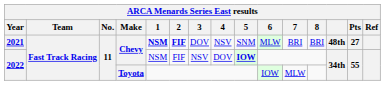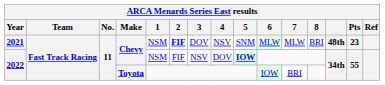 <table class="wikitable" style="text-align:center; font-size:75%">
 <tr>
 <th colspan="15"><a href='#'>ARCA Menards Series East</a> results</th>
 </tr>
 <tr>
 <th>Year</th>
 <th>Team</th>
 <th>No.</th>
 <th>Make</th>
 <th>1</th>
 <th>2</th>
 <th>3</th>
 <th>4</th>
 <th>5</th>
 <th>6</th>
 <th>7</th>
 <th>8</th>
 <th></th>
 <th>Pts</th>
 <th>Ref</th>
 </tr>
 <tr>
 <th><a href='#'>2021</a></th>
 <th rowspan=3><a href='#'>Fast Track Racing</a></th>
 <th rowspan=3>11</th>
 <th rowspan=2><a href='#'>Chevy</a></th>
-<td><strong><a href='#'>NSM</a></strong></td>
+<td><a href='#'>NSM</a></td>
 <td><strong><a href='#'>FIF</a></strong></td>
 <td><a href='#'>DOV</a></td>
 <td><a href='#'>NSV</a></td>
 <td><a href='#'>SNM</a></td>
 <td style="background:#DFFFDF;"><a href='#'>MLW</a><br></td>
-<td><a href='#'>BRI</a></td>
+<td><a href='#'>MLW</a></td>
 <td><a href='#'>BRI</a></td>
 <th>48th</th>
-<th>27</th>
+<th>23</th>
 <th></th>
 </tr>
 <tr>
 <th rowspan=2><a href='#'>2022</a></th>
 <td><a href='#'>NSM</a></td>
 <td><a href='#'>FIF</a></td>
 <td><a href='#'>NSV</a></td>
 <td><a href='#'>DOV</a></td>
 <td style="background:#DFFFDF;"><strong><a href='#'>IOW</a><br></strong></td>
 <td colspan=3></td>
 <th rowspan=2>34th</th>
 <th rowspan=2>55</th>
 <th rowspan=2></th>
 </tr>
 <tr>
 <th><a href='#'>Toyota</a></th>
 <td colspan=5></td>
 <td style="background:#DFFFDF;"><a href='#'>IOW</a><br></td>
-<td><a href='#'>MLW</a></td>
+<td><a href='#'>BRI</a></td>
 <td></td>
 </tr>
 </table>
